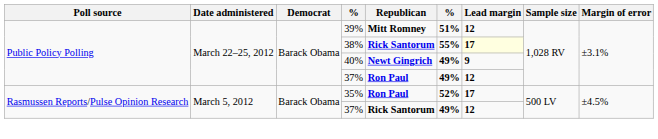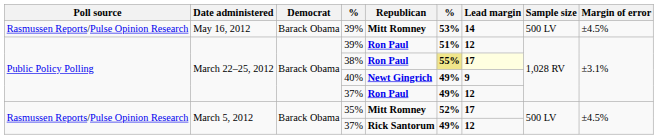 <table class="wikitable">
 <tr valign=bottom>
 <th>Poll source</th>
 <th>Date administered</th>
 <th>Democrat</th>
 <th>%</th>
 <th>Republican</th>
 <th>%</th>
 <th>Lead margin</th>
 <th>Sample size</th>
 <th>Margin of error</th>
 </tr>
 <tr>
+<td><a href='#'>Rasmussen Reports</a>/<a href='#'>Pulse Opinion Research</a></td>
+<td>May 16, 2012</td>
+<td>Barack Obama</td>
+<td>39%</td>
+<td><strong>Mitt Romney</strong></td>
+<td><strong>53%</strong></td>
+<td><strong>14</strong></td>
+<td>500 LV</td>
+<td>±4.5%</td>
+</tr>
+<tr>
 <td rowspan=4><a href='#'>Public Policy Polling</a></td>
 <td rowspan=4>March 22–25, 2012</td>
 <td rowspan=4>Barack Obama</td>
 <td>39%</td>
-<td><strong>Mitt Romney</strong></td>
+<td><strong><a href='#'>Ron Paul</a></strong></td>
 <td><strong>51%</strong></td>
 <td><strong>12</strong></td>
 <td rowspan=4>1,028 RV</td>
 <td rowspan=4>±3.1%</td>
 </tr>
 <tr>
 <td>38%</td>
-<td><strong><a href='#'>Rick Santorum</a></strong></td>
-<td><strong>55%</strong></td>
+<td><strong><a href='#'>Ron Paul</a></strong></td>
+<td style="background: khaki;"><strong>55%</strong></td>
 <td style="background: lightyellow;"><strong>17</strong></td>
 </tr>
 <tr>
 <td>40%</td>
 <td><strong><a href='#'>Newt Gingrich</a></strong></td>
 <td><strong>49%</strong></td>
 <td><strong>9</strong></td>
 </tr>
 <tr>
 <td>37%</td>
 <td><strong><a href='#'>Ron Paul</a></strong></td>
 <td><strong>49%</strong></td>
 <td><strong>12</strong></td>
 </tr>
 <tr>
 <td rowspan="2"><a href='#'>Rasmussen Reports</a>/<a href='#'>Pulse Opinion Research</a></td>
 <td rowspan="2">March 5, 2012</td>
 <td rowspan="2">Barack Obama</td>
 <td>35%</td>
-<td><strong><a href='#'>Ron Paul</a></strong></td>
+<td><strong>Mitt Romney</strong></td>
 <td><strong>52%</strong></td>
 <td><strong>17</strong></td>
 <td rowspan="2">500 LV</td>
 <td rowspan="2">±4.5%</td>
 </tr>
 <tr>
 <td>37%</td>
 <td><strong>Rick Santorum</strong></td>
 <td><strong>49%</strong></td>
 <td><strong>12</strong></td>
 </tr>
 </table>
